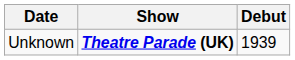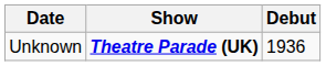 <table class="wikitable">
 <tr>
 <th>Date</th>
 <th>Show</th>
 <th>Debut</th>
 </tr>
 <tr>
 <td>Unknown</td>
 <td><strong><em><a href='#'>Theatre Parade</a></em> (UK)</strong></td>
-<td>1939</td>
+<td>1936</td>
 </tr>
 </table>
